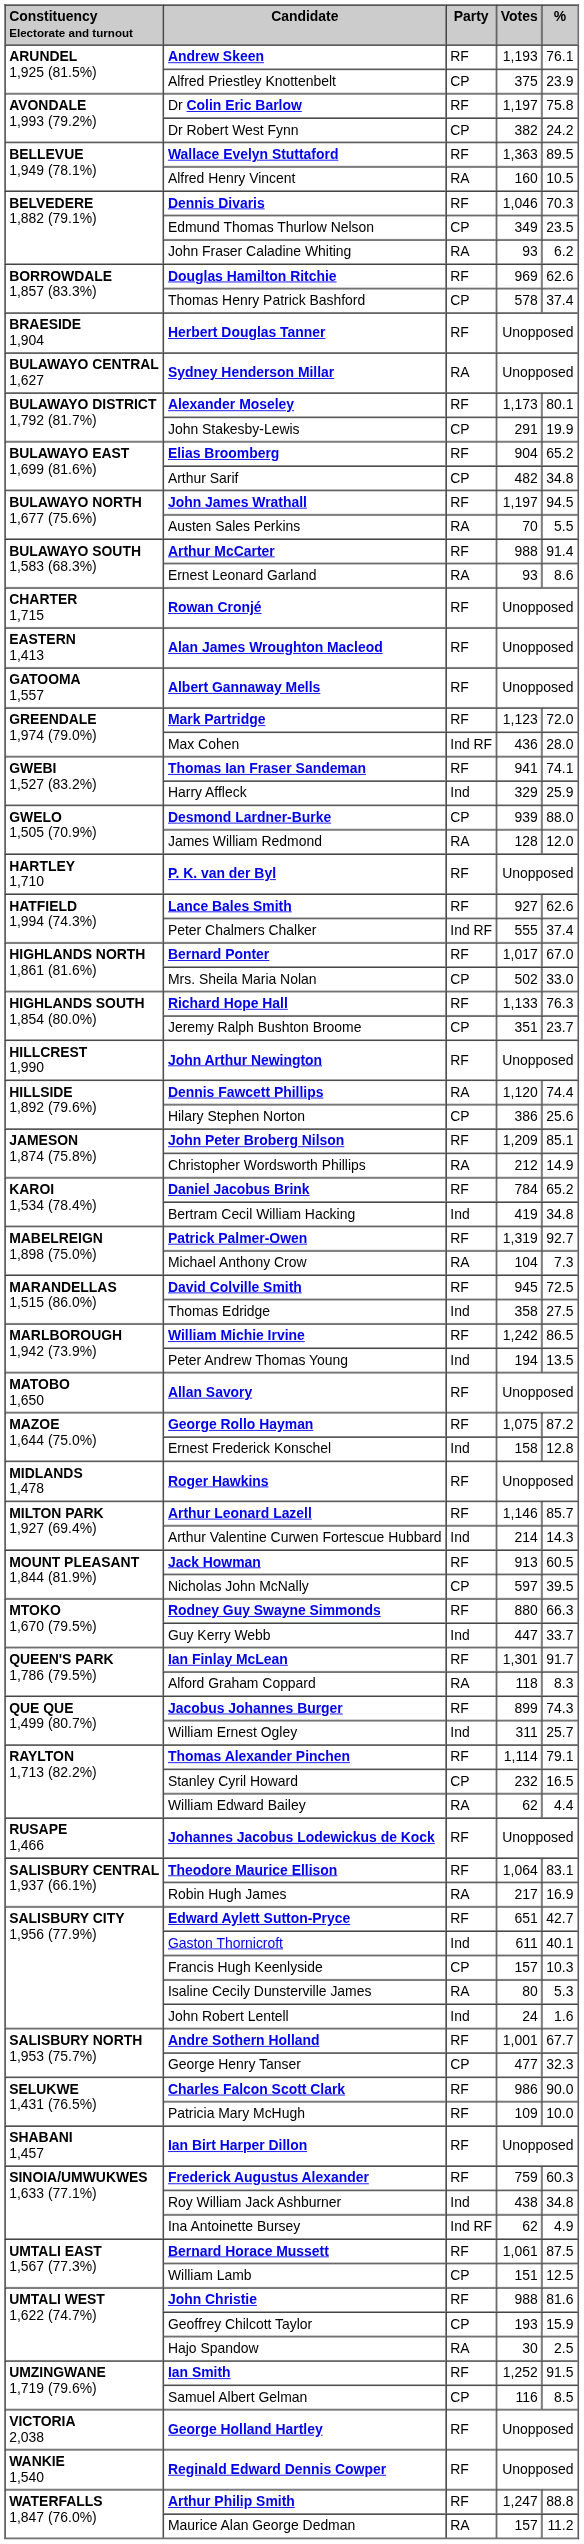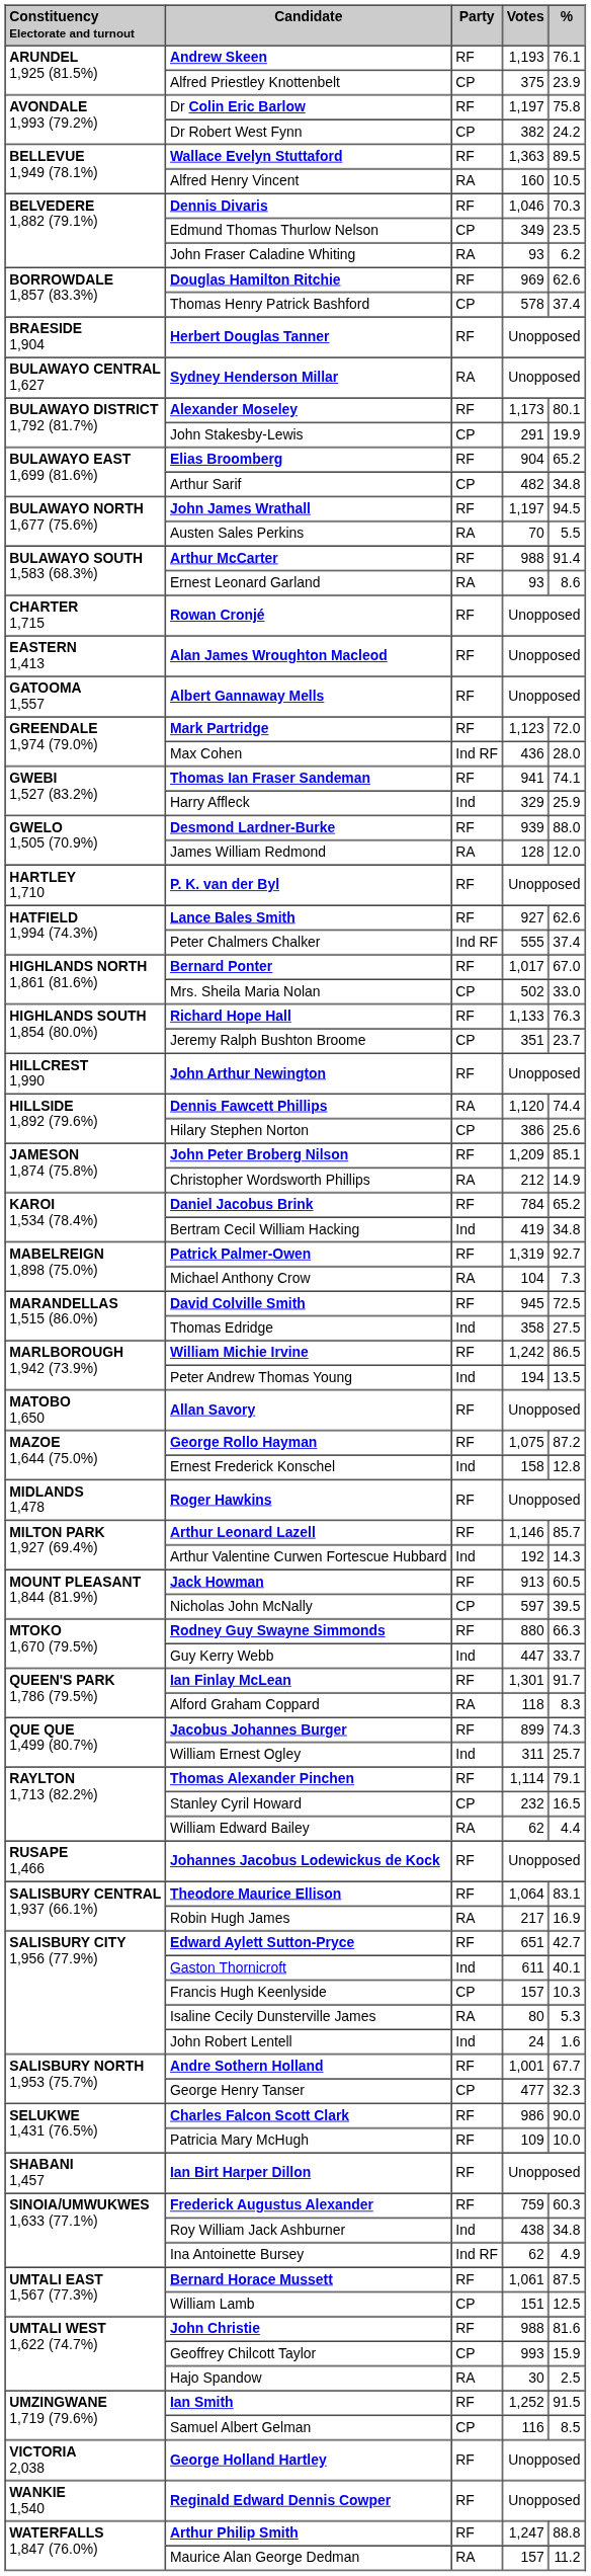 <table class="sortable" border="1" cellpadding="4" cellspacing="0" style="border-collapse: collapse border-color: #444444">
 <tr bgcolor="CCCCCC">
 <th align="left">Constituency<br><small>Electorate and turnout</small></th>
 <th align="center" valign="top">Candidate</th>
 <th align="center" valign="top">Party</th>
 <th align="center" valign="top">Votes</th>
 <th align="center" valign="top">%</th>
 </tr>
 <tr>
 <td valign="top" rowspan="2"><strong>ARUNDEL</strong><br>1,925 (81.5%)</td>
 <td align="left"><strong><a href='#'>Andrew Skeen</a></strong></td>
 <td align="left">RF</td>
 <td align="right">1,193</td>
 <td align="right">76.1</td>
 </tr>
 <tr>
 <td align="left">Alfred Priestley Knottenbelt</td>
 <td align="left">CP</td>
 <td align="right">375</td>
 <td align="right">23.9</td>
 </tr>
 <tr>
 <td valign="top" rowspan="2"><strong>AVONDALE</strong><br>1,993 (79.2%)</td>
 <td align="left">Dr <strong><a href='#'>Colin Eric Barlow</a></strong></td>
 <td align="left">RF</td>
 <td align="right">1,197</td>
 <td align="right">75.8</td>
 </tr>
 <tr>
 <td align="left">Dr Robert West Fynn</td>
 <td align="left">CP</td>
 <td align="right">382</td>
 <td align="right">24.2</td>
 </tr>
 <tr>
 <td valign="top" rowspan="2"><strong>BELLEVUE</strong><br>1,949 (78.1%)</td>
 <td align="left"><strong><a href='#'>Wallace Evelyn Stuttaford</a></strong></td>
 <td align="left">RF</td>
 <td align="right">1,363</td>
 <td align="right">89.5</td>
 </tr>
 <tr>
 <td align="left">Alfred Henry Vincent</td>
 <td align="left">RA</td>
 <td align="right">160</td>
 <td align="right">10.5</td>
 </tr>
 <tr>
 <td valign="top" rowspan="3"><strong>BELVEDERE</strong><br>1,882 (79.1%)</td>
 <td align="left"><strong><a href='#'>Dennis Divaris</a></strong></td>
 <td align="left">RF</td>
 <td align="right">1,046</td>
 <td align="right">70.3</td>
 </tr>
 <tr>
 <td align="left">Edmund Thomas Thurlow Nelson</td>
 <td align="left">CP</td>
 <td align="right">349</td>
 <td align="right">23.5</td>
 </tr>
 <tr>
 <td align="left">John Fraser Caladine Whiting</td>
 <td align="left">RA</td>
 <td align="right">93</td>
 <td align="right">6.2</td>
 </tr>
 <tr>
 <td valign="top" rowspan="2"><strong>BORROWDALE</strong><br>1,857 (83.3%)</td>
 <td align="left"><strong><a href='#'>Douglas Hamilton Ritchie</a></strong></td>
 <td align="left">RF</td>
 <td align="right">969</td>
 <td align="right">62.6</td>
 </tr>
 <tr>
 <td align="left">Thomas Henry Patrick Bashford</td>
 <td align="left">CP</td>
 <td align="right">578</td>
 <td align="right">37.4</td>
 </tr>
 <tr>
 <td valign="top"><strong>BRAESIDE</strong><br>1,904</td>
 <td align="left"><strong><a href='#'>Herbert Douglas Tanner</a></strong></td>
 <td align="left">RF</td>
 <td align="right" colspan=2>Unopposed</td>
 </tr>
 <tr>
 <td valign="top"><strong>BULAWAYO CENTRAL</strong><br>1,627</td>
 <td align="left"><strong><a href='#'>Sydney Henderson Millar</a></strong></td>
 <td align="left">RA</td>
 <td align="right" colspan=2>Unopposed</td>
 </tr>
 <tr>
 <td valign="top" rowspan="2"><strong>BULAWAYO DISTRICT</strong><br>1,792 (81.7%)</td>
 <td align="left"><strong><a href='#'>Alexander Moseley</a></strong></td>
 <td align="left">RF</td>
 <td align="right">1,173</td>
 <td align="right">80.1</td>
 </tr>
 <tr>
 <td align="left">John Stakesby-Lewis</td>
 <td align="left">CP</td>
 <td align="right">291</td>
 <td align="right">19.9</td>
 </tr>
 <tr>
 <td valign="top" rowspan="2"><strong>BULAWAYO EAST</strong><br>1,699 (81.6%)</td>
 <td align="left"><strong><a href='#'>Elias Broomberg</a></strong></td>
 <td align="left">RF</td>
 <td align="right">904</td>
 <td align="right">65.2</td>
 </tr>
 <tr>
 <td align="left">Arthur Sarif</td>
 <td align="left">CP</td>
 <td align="right">482</td>
 <td align="right">34.8</td>
 </tr>
 <tr>
 <td valign="top" rowspan="2"><strong>BULAWAYO NORTH</strong><br>1,677 (75.6%)</td>
 <td align="left"><strong><a href='#'>John James Wrathall</a></strong></td>
 <td align="left">RF</td>
 <td align="right">1,197</td>
 <td align="right">94.5</td>
 </tr>
 <tr>
 <td align="left">Austen Sales Perkins</td>
 <td align="left">RA</td>
 <td align="right">70</td>
 <td align="right">5.5</td>
 </tr>
 <tr>
 <td valign="top" rowspan="2"><strong>BULAWAYO SOUTH</strong><br>1,583 (68.3%)</td>
 <td align="left"><strong><a href='#'>Arthur McCarter</a></strong></td>
 <td align="left">RF</td>
 <td align="right">988</td>
 <td align="right">91.4</td>
 </tr>
 <tr>
 <td align="left">Ernest Leonard Garland</td>
 <td align="left">RA</td>
 <td align="right">93</td>
 <td align="right">8.6</td>
 </tr>
 <tr>
 <td valign="top"><strong>CHARTER</strong><br>1,715</td>
 <td align="left"><strong><a href='#'>Rowan Cronjé</a></strong></td>
 <td align="left">RF</td>
 <td align="right" colspan=2>Unopposed</td>
 </tr>
 <tr>
 <td valign="top"><strong>EASTERN</strong><br>1,413</td>
 <td align="left"><strong><a href='#'>Alan James Wroughton Macleod</a></strong></td>
 <td align="left">RF</td>
 <td align="right" colspan=2>Unopposed</td>
 </tr>
 <tr>
 <td valign="top"><strong>GATOOMA</strong><br>1,557</td>
 <td align="left"><strong><a href='#'>Albert Gannaway Mells</a></strong></td>
 <td align="left">RF</td>
 <td align="right" colspan=2>Unopposed</td>
 </tr>
 <tr>
 <td valign="top" rowspan="2"><strong>GREENDALE</strong><br>1,974 (79.0%)</td>
 <td align="left"><strong><a href='#'>Mark Partridge</a></strong></td>
 <td align="left">RF</td>
 <td align="right">1,123</td>
 <td align="right">72.0</td>
 </tr>
 <tr>
 <td align="left">Max Cohen</td>
 <td align="left">Ind RF</td>
 <td align="right">436</td>
 <td align="right">28.0</td>
 </tr>
 <tr>
 <td valign="top" rowspan="2"><strong>GWEBI</strong><br>1,527 (83.2%)</td>
 <td align="left"><strong><a href='#'>Thomas Ian Fraser Sandeman</a></strong></td>
 <td align="left">RF</td>
 <td align="right">941</td>
 <td align="right">74.1</td>
 </tr>
 <tr>
 <td align="left">Harry Affleck</td>
 <td align="left">Ind</td>
 <td align="right">329</td>
 <td align="right">25.9</td>
 </tr>
 <tr>
 <td valign="top" rowspan="2"><strong>GWELO</strong><br>1,505 (70.9%)</td>
 <td align="left"><strong><a href='#'>Desmond Lardner-Burke</a></strong></td>
-<td align="left">CP</td>
+<td align="left">RF</td>
 <td align="right">939</td>
 <td align="right">88.0</td>
 </tr>
 <tr>
 <td align="left">James William Redmond</td>
 <td align="left">RA</td>
 <td align="right">128</td>
 <td align="right">12.0</td>
 </tr>
 <tr>
 <td valign="top"><strong>HARTLEY</strong><br>1,710</td>
 <td align="left"><strong><a href='#'>P. K. van der Byl</a></strong></td>
 <td align="left">RF</td>
 <td align="right" colspan=2>Unopposed</td>
 </tr>
 <tr>
 <td valign="top" rowspan="2"><strong>HATFIELD</strong><br>1,994 (74.3%)</td>
 <td align="left"><strong><a href='#'>Lance Bales Smith</a></strong></td>
 <td align="left">RF</td>
 <td align="right">927</td>
 <td align="right">62.6</td>
 </tr>
 <tr>
 <td align="left">Peter Chalmers Chalker</td>
 <td align="left">Ind RF</td>
 <td align="right">555</td>
 <td align="right">37.4</td>
 </tr>
 <tr>
 <td valign="top" rowspan="2"><strong>HIGHLANDS NORTH</strong><br>1,861 (81.6%)</td>
 <td align="left"><strong><a href='#'>Bernard Ponter</a></strong></td>
 <td align="left">RF</td>
 <td align="right">1,017</td>
 <td align="right">67.0</td>
 </tr>
 <tr>
 <td align="left">Mrs. Sheila Maria Nolan</td>
 <td align="left">CP</td>
 <td align="right">502</td>
 <td align="right">33.0</td>
 </tr>
 <tr>
 <td valign="top" rowspan="2"><strong>HIGHLANDS SOUTH</strong><br>1,854 (80.0%)</td>
 <td align="left"><strong><a href='#'>Richard Hope Hall</a></strong></td>
 <td align="left">RF</td>
 <td align="right">1,133</td>
 <td align="right">76.3</td>
 </tr>
 <tr>
 <td align="left">Jeremy Ralph Bushton Broome</td>
 <td align="left">CP</td>
 <td align="right">351</td>
 <td align="right">23.7</td>
 </tr>
 <tr>
 <td valign="top"><strong>HILLCREST</strong><br>1,990</td>
 <td align="left"><strong><a href='#'>John Arthur Newington</a></strong></td>
 <td align="left">RF</td>
 <td align="right" colspan=2>Unopposed</td>
 </tr>
 <tr>
 <td valign="top" rowspan="2"><strong>HILLSIDE</strong><br>1,892 (79.6%)</td>
 <td align="left"><strong><a href='#'>Dennis Fawcett Phillips</a></strong></td>
 <td align="left">RA</td>
 <td align="right">1,120</td>
 <td align="right">74.4</td>
 </tr>
 <tr>
 <td align="left">Hilary Stephen Norton</td>
 <td align="left">CP</td>
 <td align="right">386</td>
 <td align="right">25.6</td>
 </tr>
 <tr>
 <td valign="top" rowspan="2"><strong>JAMESON</strong><br>1,874 (75.8%)</td>
 <td align="left"><strong><a href='#'>John Peter Broberg Nilson</a></strong></td>
 <td align="left">RF</td>
 <td align="right">1,209</td>
 <td align="right">85.1</td>
 </tr>
 <tr>
 <td align="left">Christopher Wordsworth Phillips</td>
 <td align="left">RA</td>
 <td align="right">212</td>
 <td align="right">14.9</td>
 </tr>
 <tr>
 <td valign="top" rowspan="2"><strong>KAROI</strong><br>1,534 (78.4%)</td>
 <td align="left"><strong><a href='#'>Daniel Jacobus Brink</a></strong></td>
 <td align="left">RF</td>
 <td align="right">784</td>
 <td align="right">65.2</td>
 </tr>
 <tr>
 <td align="left">Bertram Cecil William Hacking</td>
 <td align="left">Ind</td>
 <td align="right">419</td>
 <td align="right">34.8</td>
 </tr>
 <tr>
 <td valign="top" rowspan="2"><strong>MABELREIGN</strong><br>1,898 (75.0%)</td>
 <td align="left"><strong><a href='#'>Patrick Palmer-Owen</a></strong></td>
 <td align="left">RF</td>
 <td align="right">1,319</td>
 <td align="right">92.7</td>
 </tr>
 <tr>
 <td align="left">Michael Anthony Crow</td>
 <td align="left">RA</td>
 <td align="right">104</td>
 <td align="right">7.3</td>
 </tr>
 <tr>
 <td valign="top" rowspan="2"><strong>MARANDELLAS</strong><br>1,515 (86.0%)</td>
 <td align="left"><strong><a href='#'>David Colville Smith</a></strong></td>
 <td align="left">RF</td>
 <td align="right">945</td>
 <td align="right">72.5</td>
 </tr>
 <tr>
 <td align="left">Thomas Edridge</td>
 <td align="left">Ind</td>
 <td align="right">358</td>
 <td align="right">27.5</td>
 </tr>
 <tr>
 <td valign="top" rowspan="2"><strong>MARLBOROUGH</strong><br>1,942 (73.9%)</td>
 <td align="left"><strong><a href='#'>William Michie Irvine</a></strong></td>
 <td align="left">RF</td>
 <td align="right">1,242</td>
 <td align="right">86.5</td>
 </tr>
 <tr>
 <td align="left">Peter Andrew Thomas Young</td>
 <td align="left">Ind</td>
 <td align="right">194</td>
 <td align="right">13.5</td>
 </tr>
 <tr>
 <td valign="top"><strong>MATOBO</strong><br>1,650</td>
 <td align="left"><strong><a href='#'>Allan Savory</a></strong></td>
 <td align="left">RF</td>
 <td align="right" colspan=2>Unopposed</td>
 </tr>
 <tr>
 <td valign="top" rowspan="2"><strong>MAZOE</strong><br>1,644 (75.0%)</td>
 <td align="left"><strong><a href='#'>George Rollo Hayman</a></strong></td>
 <td align="left">RF</td>
 <td align="right">1,075</td>
 <td align="right">87.2</td>
 </tr>
 <tr>
 <td align="left">Ernest Frederick Konschel</td>
 <td align="left">Ind</td>
 <td align="right">158</td>
 <td align="right">12.8</td>
 </tr>
 <tr>
 <td valign="top"><strong>MIDLANDS</strong><br>1,478</td>
 <td align="left"><strong><a href='#'>Roger Hawkins</a></strong></td>
 <td align="left">RF</td>
 <td align="right" colspan=2>Unopposed</td>
 </tr>
 <tr>
 <td valign="top" rowspan="2"><strong>MILTON PARK</strong><br>1,927 (69.4%)</td>
 <td align="left"><strong><a href='#'>Arthur Leonard Lazell</a></strong></td>
 <td align="left">RF</td>
 <td align="right">1,146</td>
 <td align="right">85.7</td>
 </tr>
 <tr>
 <td align="left">Arthur Valentine Curwen Fortescue Hubbard</td>
 <td align="left">Ind</td>
-<td align="right">214</td>
+<td align="right">192</td>
 <td align="right">14.3</td>
 </tr>
 <tr>
 <td valign="top" rowspan="2"><strong>MOUNT PLEASANT</strong><br>1,844 (81.9%)</td>
 <td align="left"><strong><a href='#'>Jack Howman</a></strong></td>
 <td align="left">RF</td>
 <td align="right">913</td>
 <td align="right">60.5</td>
 </tr>
 <tr>
 <td align="left">Nicholas John McNally</td>
 <td align="left">CP</td>
 <td align="right">597</td>
 <td align="right">39.5</td>
 </tr>
 <tr>
 <td valign="top" rowspan="2"><strong>MTOKO</strong><br>1,670 (79.5%)</td>
 <td align="left"><strong><a href='#'>Rodney Guy Swayne Simmonds</a></strong></td>
 <td align="left">RF</td>
 <td align="right">880</td>
 <td align="right">66.3</td>
 </tr>
 <tr>
 <td align="left">Guy Kerry Webb</td>
 <td align="left">Ind</td>
 <td align="right">447</td>
 <td align="right">33.7</td>
 </tr>
 <tr>
 <td valign="top" rowspan="2"><strong>QUEEN'S PARK</strong><br>1,786 (79.5%)</td>
 <td align="left"><strong><a href='#'>Ian Finlay McLean</a></strong></td>
 <td align="left">RF</td>
 <td align="right">1,301</td>
 <td align="right">91.7</td>
 </tr>
 <tr>
 <td align="left">Alford Graham Coppard</td>
 <td align="left">RA</td>
 <td align="right">118</td>
 <td align="right">8.3</td>
 </tr>
 <tr>
 <td valign="top" rowspan="2"><strong>QUE QUE</strong><br>1,499 (80.7%)</td>
 <td align="left"><strong><a href='#'>Jacobus Johannes Burger</a></strong></td>
 <td align="left">RF</td>
 <td align="right">899</td>
 <td align="right">74.3</td>
 </tr>
 <tr>
 <td align="left">William Ernest Ogley</td>
 <td align="left">Ind</td>
 <td align="right">311</td>
 <td align="right">25.7</td>
 </tr>
 <tr>
 <td valign="top" rowspan="3"><strong>RAYLTON</strong><br>1,713 (82.2%)</td>
 <td align="left"><strong><a href='#'>Thomas Alexander Pinchen</a></strong></td>
 <td align="left">RF</td>
 <td align="right">1,114</td>
 <td align="right">79.1</td>
 </tr>
 <tr>
 <td align="left">Stanley Cyril Howard</td>
 <td align="left">CP</td>
 <td align="right">232</td>
 <td align="right">16.5</td>
 </tr>
 <tr>
 <td align="left">William Edward Bailey</td>
 <td align="left">RA</td>
 <td align="right">62</td>
 <td align="right">4.4</td>
 </tr>
 <tr>
 <td valign="top"><strong>RUSAPE</strong><br>1,466</td>
 <td align="left"><strong><a href='#'>Johannes Jacobus Lodewickus de Kock</a></strong></td>
 <td align="left">RF</td>
 <td align="right" colspan=2>Unopposed</td>
 </tr>
 <tr>
 <td valign="top" rowspan="2"><strong>SALISBURY CENTRAL</strong><br>1,937 (66.1%)</td>
 <td align="left"><strong><a href='#'>Theodore Maurice Ellison</a></strong></td>
 <td align="left">RF</td>
 <td align="right">1,064</td>
 <td align="right">83.1</td>
 </tr>
 <tr>
 <td align="left">Robin Hugh James</td>
 <td align="left">RA</td>
 <td align="right">217</td>
 <td align="right">16.9</td>
 </tr>
 <tr>
 <td valign="top" rowspan="5"><strong>SALISBURY CITY</strong><br>1,956 (77.9%)</td>
 <td align="left"><strong><a href='#'>Edward Aylett Sutton-Pryce</a></strong></td>
 <td align="left">RF</td>
 <td align="right">651</td>
 <td align="right">42.7</td>
 </tr>
 <tr>
 <td align="left"><a href='#'>Gaston Thornicroft</a></td>
 <td align="left">Ind</td>
 <td align="right">611</td>
 <td align="right">40.1</td>
 </tr>
 <tr>
 <td align="left">Francis Hugh Keenlyside</td>
 <td align="left">CP</td>
 <td align="right">157</td>
 <td align="right">10.3</td>
 </tr>
 <tr>
 <td align="left">Isaline Cecily Dunsterville James</td>
 <td align="left">RA</td>
 <td align="right">80</td>
 <td align="right">5.3</td>
 </tr>
 <tr>
 <td align="left">John Robert Lentell</td>
 <td align="left">Ind</td>
 <td align="right">24</td>
 <td align="right">1.6</td>
 </tr>
 <tr>
 <td valign="top" rowspan="2"><strong>SALISBURY NORTH</strong><br>1,953 (75.7%)</td>
 <td align="left"><strong><a href='#'>Andre Sothern Holland</a></strong></td>
 <td align="left">RF</td>
 <td align="right">1,001</td>
 <td align="right">67.7</td>
 </tr>
 <tr>
 <td align="left">George Henry Tanser</td>
 <td align="left">CP</td>
 <td align="right">477</td>
 <td align="right">32.3</td>
 </tr>
 <tr>
 <td valign="top" rowspan="2"><strong>SELUKWE</strong><br>1,431 (76.5%)</td>
 <td align="left"><strong><a href='#'>Charles Falcon Scott Clark</a></strong></td>
 <td align="left">RF</td>
 <td align="right">986</td>
 <td align="right">90.0</td>
 </tr>
 <tr>
 <td align="left">Patricia Mary McHugh</td>
 <td align="left">RF</td>
 <td align="right">109</td>
 <td align="right">10.0</td>
 </tr>
 <tr>
 <td valign="top"><strong>SHABANI</strong><br>1,457</td>
 <td align="left"><strong><a href='#'>Ian Birt Harper Dillon</a></strong></td>
 <td align="left">RF</td>
 <td align="right" colspan=2>Unopposed</td>
 </tr>
 <tr>
 <td valign="top" rowspan="3"><strong>SINOIA/UMWUKWES</strong><br>1,633 (77.1%)</td>
 <td align="left"><strong><a href='#'>Frederick Augustus Alexander</a></strong></td>
 <td align="left">RF</td>
 <td align="right">759</td>
 <td align="right">60.3</td>
 </tr>
 <tr>
 <td align="left">Roy William Jack Ashburner</td>
 <td align="left">Ind</td>
 <td align="right">438</td>
 <td align="right">34.8</td>
 </tr>
 <tr>
 <td align="left">Ina Antoinette Bursey</td>
 <td align="left">Ind RF</td>
 <td align="right">62</td>
 <td align="right">4.9</td>
 </tr>
 <tr>
 <td valign="top" rowspan="2"><strong>UMTALI EAST</strong><br>1,567 (77.3%)</td>
 <td align="left"><strong><a href='#'>Bernard Horace Mussett</a></strong></td>
 <td align="left">RF</td>
 <td align="right">1,061</td>
 <td align="right">87.5</td>
 </tr>
 <tr>
 <td align="left">William Lamb</td>
 <td align="left">CP</td>
 <td align="right">151</td>
 <td align="right">12.5</td>
 </tr>
 <tr>
 <td valign="top" rowspan="3"><strong>UMTALI WEST</strong><br>1,622 (74.7%)</td>
 <td align="left"><strong><a href='#'>John Christie</a></strong></td>
 <td align="left">RF</td>
 <td align="right">988</td>
 <td align="right">81.6</td>
 </tr>
 <tr>
 <td align="left">Geoffrey Chilcott Taylor</td>
 <td align="left">CP</td>
-<td align="right">193</td>
+<td align="right">993</td>
 <td align="right">15.9</td>
 </tr>
 <tr>
 <td align="left">Hajo Spandow</td>
 <td align="left">RA</td>
 <td align="right">30</td>
 <td align="right">2.5</td>
 </tr>
 <tr>
 <td valign="top" rowspan="2"><strong>UMZINGWANE</strong><br>1,719 (79.6%)</td>
 <td align="left"><strong><a href='#'>Ian Smith</a></strong></td>
 <td align="left">RF</td>
 <td align="right">1,252</td>
 <td align="right">91.5</td>
 </tr>
 <tr>
 <td align="left">Samuel Albert Gelman</td>
 <td align="left">CP</td>
 <td align="right">116</td>
 <td align="right">8.5</td>
 </tr>
 <tr>
 <td valign="top"><strong>VICTORIA</strong><br>2,038</td>
 <td align="left"><strong><a href='#'>George Holland Hartley</a></strong></td>
 <td align="left">RF</td>
 <td align="right" colspan=2>Unopposed</td>
 </tr>
 <tr>
 <td valign="top"><strong>WANKIE</strong><br>1,540</td>
 <td align="left"><strong><a href='#'>Reginald Edward Dennis Cowper</a></strong></td>
 <td align="left">RF</td>
 <td align="right" colspan=2>Unopposed</td>
 </tr>
 <tr>
 <td valign="top" rowspan="2"><strong>WATERFALLS</strong><br>1,847 (76.0%)</td>
 <td align="left"><strong><a href='#'>Arthur Philip Smith</a></strong></td>
 <td align="left">RF</td>
 <td align="right">1,247</td>
 <td align="right">88.8</td>
 </tr>
 <tr>
 <td align="left">Maurice Alan George Dedman</td>
 <td align="left">RA</td>
 <td align="right">157</td>
 <td align="right">11.2</td>
 </tr>
 </table>
